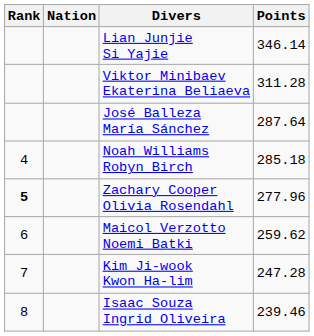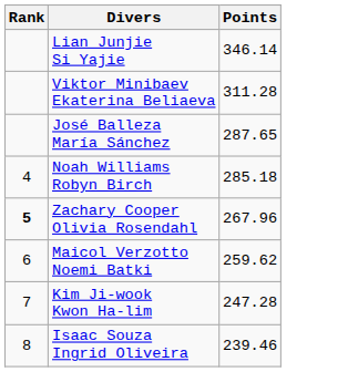 <table class="wikitable sortable" style="text-align:center">
 <tr>
 <th>Rank</th>
-<th>Nation</th>
 <th>Divers</th>
 <th>Points</th>
 </tr>
 <tr>
 <td></td>
-<td align=left></td>
 <td align=left><a href='#'>Lian Junjie</a><br><a href='#'>Si Yajie</a></td>
 <td>346.14</td>
 </tr>
 <tr>
 <td></td>
-<td align=left></td>
 <td align=left><a href='#'>Viktor Minibaev</a><br><a href='#'>Ekaterina Beliaeva</a></td>
 <td>311.28</td>
 </tr>
 <tr>
 <td></td>
-<td align=left></td>
 <td align=left><a href='#'>José Balleza</a><br><a href='#'>María Sánchez</a></td>
-<td>287.64</td>
+<td>287.65</td>
 </tr>
 <tr>
 <td>4</td>
-<td align=left></td>
 <td align=left><a href='#'>Noah Williams</a><br><a href='#'>Robyn Birch</a></td>
 <td>285.18</td>
 </tr>
 <tr>
 <td><strong>5</strong></td>
-<td align=left></td>
 <td align=left><a href='#'>Zachary Cooper</a><br><a href='#'>Olivia Rosendahl</a></td>
-<td>277.96</td>
+<td>267.96</td>
 </tr>
 <tr>
 <td>6</td>
-<td align=left></td>
 <td align=left><a href='#'>Maicol Verzotto</a><br><a href='#'>Noemi Batki</a></td>
 <td>259.62</td>
 </tr>
 <tr>
 <td>7</td>
-<td align=left></td>
 <td align=left><a href='#'>Kim Ji-wook</a><br><a href='#'>Kwon Ha-lim</a></td>
 <td>247.28</td>
 </tr>
 <tr>
 <td>8</td>
-<td align=left></td>
 <td align=left><a href='#'>Isaac Souza</a><br><a href='#'>Ingrid Oliveira</a></td>
 <td>239.46</td>
 </tr>
 </table>
